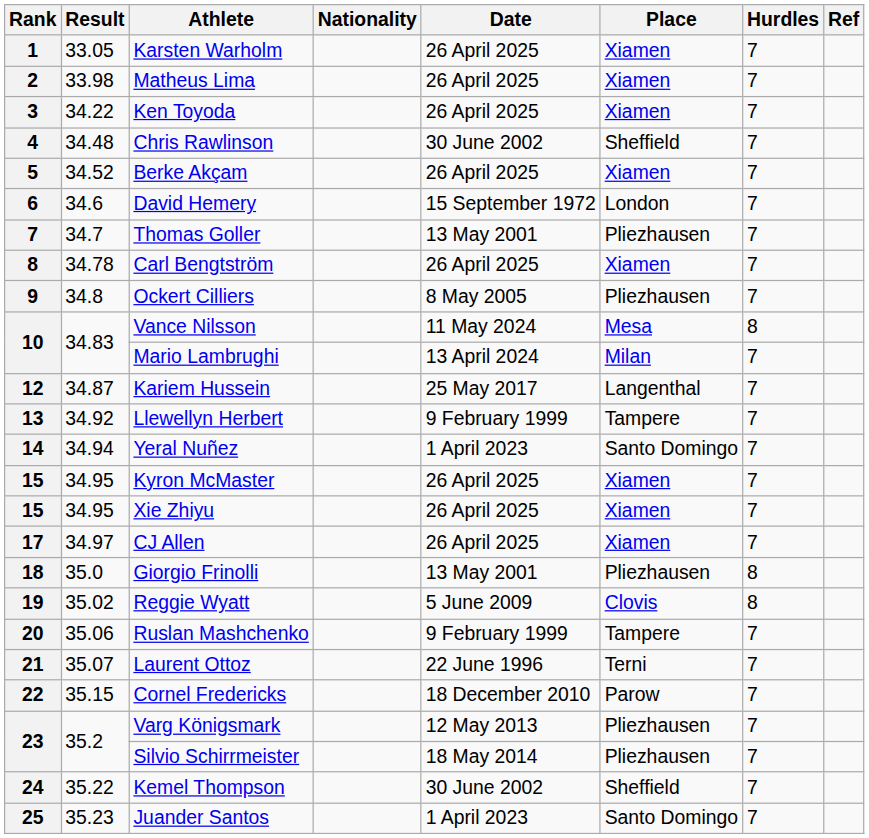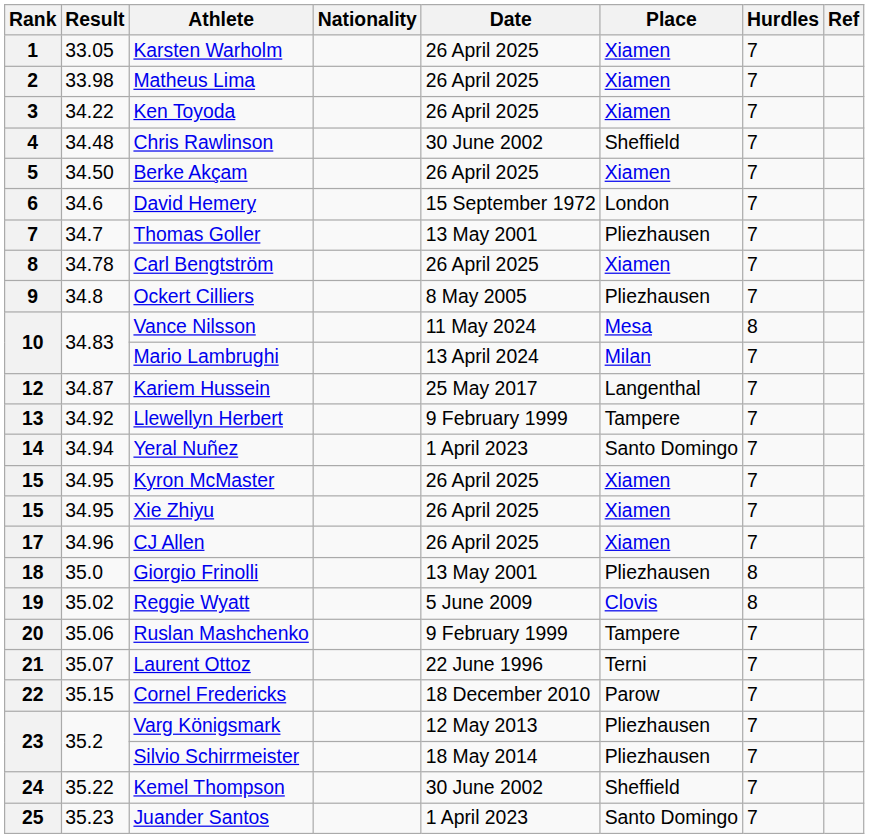 <table class="wikitable">
 <tr>
 <th>Rank</th>
 <th>Result</th>
 <th>Athlete</th>
 <th>Nationality</th>
 <th>Date</th>
 <th>Place</th>
 <th>Hurdles</th>
 <th>Ref</th>
 </tr>
 <tr>
 <th>1</th>
 <td>33.05</td>
 <td><a href='#'>Karsten Warholm</a></td>
 <td></td>
 <td>26 April 2025</td>
 <td><a href='#'>Xiamen</a></td>
 <td>7</td>
 <td></td>
 </tr>
 <tr>
 <th>2</th>
 <td>33.98</td>
 <td><a href='#'>Matheus Lima</a></td>
 <td></td>
 <td>26 April 2025</td>
 <td><a href='#'>Xiamen</a></td>
 <td>7</td>
 <td></td>
 </tr>
 <tr>
 <th>3</th>
 <td>34.22</td>
 <td><a href='#'>Ken Toyoda</a></td>
 <td></td>
 <td>26 April 2025</td>
 <td><a href='#'>Xiamen</a></td>
 <td>7</td>
 <td></td>
 </tr>
 <tr>
 <th>4</th>
 <td>34.48</td>
 <td><a href='#'>Chris Rawlinson</a></td>
 <td></td>
 <td>30 June 2002</td>
 <td>Sheffield</td>
 <td>7</td>
 <td></td>
 </tr>
 <tr>
 <th>5</th>
-<td>34.52</td>
+<td>34.50</td>
 <td><a href='#'>Berke Akçam</a></td>
 <td></td>
 <td>26 April 2025</td>
 <td><a href='#'>Xiamen</a></td>
 <td>7</td>
 <td></td>
 </tr>
 <tr>
 <th>6</th>
 <td>34.6 </td>
 <td><a href='#'>David Hemery</a></td>
 <td></td>
 <td>15 September 1972</td>
 <td>London</td>
 <td>7</td>
 <td></td>
 </tr>
 <tr>
 <th>7</th>
 <td>34.7 </td>
 <td><a href='#'>Thomas Goller</a></td>
 <td></td>
 <td>13 May 2001</td>
 <td>Pliezhausen</td>
 <td>7</td>
 <td></td>
 </tr>
 <tr>
 <th>8</th>
 <td>34.78</td>
 <td><a href='#'>Carl Bengtström</a></td>
 <td></td>
 <td>26 April 2025</td>
 <td><a href='#'>Xiamen</a></td>
 <td>7</td>
 <td></td>
 </tr>
 <tr>
 <th>9</th>
 <td>34.8 </td>
 <td><a href='#'>Ockert Cilliers</a></td>
 <td></td>
 <td>8 May 2005</td>
 <td>Pliezhausen</td>
 <td>7</td>
 <td></td>
 </tr>
 <tr>
 <th rowspan=2>10</th>
 <td rowspan=2>34.83</td>
 <td><a href='#'>Vance Nilsson</a></td>
 <td></td>
 <td>11 May 2024</td>
 <td><a href='#'>Mesa</a></td>
 <td>8</td>
 <td></td>
 </tr>
 <tr>
 <td><a href='#'>Mario Lambrughi</a></td>
 <td></td>
 <td>13 April 2024</td>
 <td><a href='#'>Milan</a></td>
 <td>7</td>
 <td></td>
 </tr>
 <tr>
 <th>12</th>
 <td>34.87</td>
 <td><a href='#'>Kariem Hussein</a></td>
 <td></td>
 <td>25 May 2017</td>
 <td>Langenthal</td>
 <td>7</td>
 <td></td>
 </tr>
 <tr>
 <th>13</th>
 <td>34.92  </td>
 <td><a href='#'>Llewellyn Herbert</a></td>
 <td></td>
 <td>9 February 1999</td>
 <td>Tampere</td>
 <td>7</td>
 <td></td>
 </tr>
 <tr>
 <th>14</th>
 <td>34.94</td>
 <td><a href='#'>Yeral Nuñez</a></td>
 <td></td>
 <td>1 April 2023</td>
 <td>Santo Domingo</td>
 <td>7</td>
 <td></td>
 </tr>
 <tr>
 <th>15</th>
 <td>34.95</td>
 <td><a href='#'>Kyron McMaster</a></td>
 <td></td>
 <td>26 April 2025</td>
 <td><a href='#'>Xiamen</a></td>
 <td>7</td>
 <td></td>
 </tr>
 <tr>
 <th>15</th>
 <td>34.95</td>
 <td><a href='#'>Xie Zhiyu</a></td>
 <td></td>
 <td>26 April 2025</td>
 <td><a href='#'>Xiamen</a></td>
 <td>7</td>
 <td></td>
 </tr>
 <tr>
 <th>17</th>
-<td>34.97</td>
+<td>34.96</td>
 <td><a href='#'>CJ Allen</a></td>
 <td></td>
 <td>26 April 2025</td>
 <td><a href='#'>Xiamen</a></td>
 <td>7</td>
 <td></td>
 </tr>
 <tr>
 <th>18</th>
 <td>35.0 </td>
 <td><a href='#'>Giorgio Frinolli</a></td>
 <td></td>
 <td>13 May 2001</td>
 <td>Pliezhausen</td>
 <td>8</td>
 <td></td>
 </tr>
 <tr>
 <th>19</th>
 <td>35.02</td>
 <td><a href='#'>Reggie Wyatt</a></td>
 <td></td>
 <td>5 June 2009</td>
 <td><a href='#'>Clovis</a></td>
 <td>8</td>
 <td></td>
 </tr>
 <tr>
 <th>20</th>
 <td>35.06  </td>
 <td><a href='#'>Ruslan Mashchenko</a></td>
 <td></td>
 <td>9 February 1999</td>
 <td>Tampere</td>
 <td>7</td>
 <td></td>
 </tr>
 <tr>
 <th>21</th>
 <td>35.07</td>
 <td><a href='#'>Laurent Ottoz</a></td>
 <td></td>
 <td>22 June 1996</td>
 <td>Terni</td>
 <td>7</td>
 <td></td>
 </tr>
 <tr>
 <th>22</th>
 <td>35.15</td>
 <td><a href='#'>Cornel Fredericks</a></td>
 <td></td>
 <td>18 December 2010</td>
 <td>Parow</td>
 <td>7</td>
 <td></td>
 </tr>
 <tr>
 <th rowspan=2>23</th>
 <td rowspan=2>35.2 </td>
 <td><a href='#'>Varg Königsmark</a></td>
 <td></td>
 <td>12 May 2013</td>
 <td>Pliezhausen</td>
 <td>7</td>
 <td></td>
 </tr>
 <tr>
 <td><a href='#'>Silvio Schirrmeister</a></td>
 <td></td>
 <td>18 May 2014</td>
 <td>Pliezhausen</td>
 <td>7</td>
 <td></td>
 </tr>
 <tr>
 <th>24</th>
 <td>35.22</td>
 <td><a href='#'>Kemel Thompson</a></td>
 <td></td>
 <td>30 June 2002</td>
 <td>Sheffield</td>
 <td>7</td>
 <td></td>
 </tr>
 <tr>
 <th>25</th>
 <td>35.23</td>
 <td><a href='#'>Juander Santos</a></td>
 <td></td>
 <td>1 April 2023</td>
 <td>Santo Domingo</td>
 <td>7</td>
 <td></td>
 </tr>
 </table>
